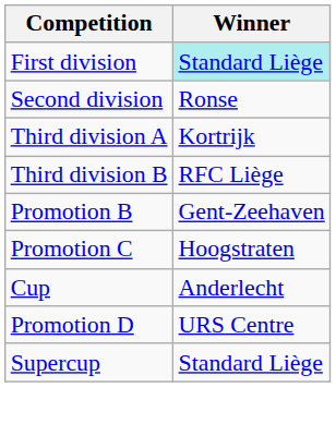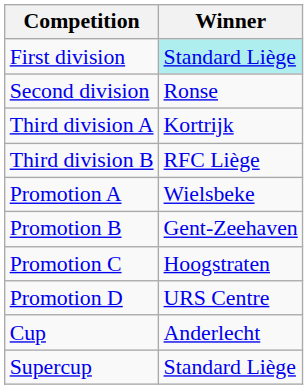 <table class="wikitable">
 <tr>
 <th>Competition</th>
 <th>Winner</th>
 </tr>
 <tr>
 <td><a href='#'>First division</a></td>
 <td style="background: paleturquoise;"><a href='#'>Standard Liège</a></td>
 </tr>
 <tr>
 <td><a href='#'>Second division</a></td>
 <td><a href='#'>Ronse</a></td>
 </tr>
 <tr>
 <td><a href='#'>Third division A</a></td>
 <td><a href='#'>Kortrijk</a></td>
 </tr>
 <tr>
 <td><a href='#'>Third division B</a></td>
 <td><a href='#'>RFC Liège</a></td>
 </tr>
 <tr>
+<td><a href='#'>Promotion A</a></td>
+<td><a href='#'>Wielsbeke</a></td>
+</tr>
+<tr>
 <td><a href='#'>Promotion B</a></td>
 <td><a href='#'>Gent-Zeehaven</a></td>
 </tr>
 <tr>
 <td><a href='#'>Promotion C</a></td>
 <td><a href='#'>Hoogstraten</a></td>
 </tr>
 <tr>
+<td><a href='#'>Promotion D</a></td>
+<td><a href='#'>URS Centre</a></td>
+</tr>
+<tr>
 <td><a href='#'>Cup</a></td>
 <td><a href='#'>Anderlecht</a></td>
-</tr>
-<tr>
-<td><a href='#'>Promotion D</a></td>
-<td><a href='#'>URS Centre</a></td>
 </tr>
 <tr>
 <td><a href='#'>Supercup</a></td>
 <td><a href='#'>Standard Liège</a></td>
 </tr>
 </table>
